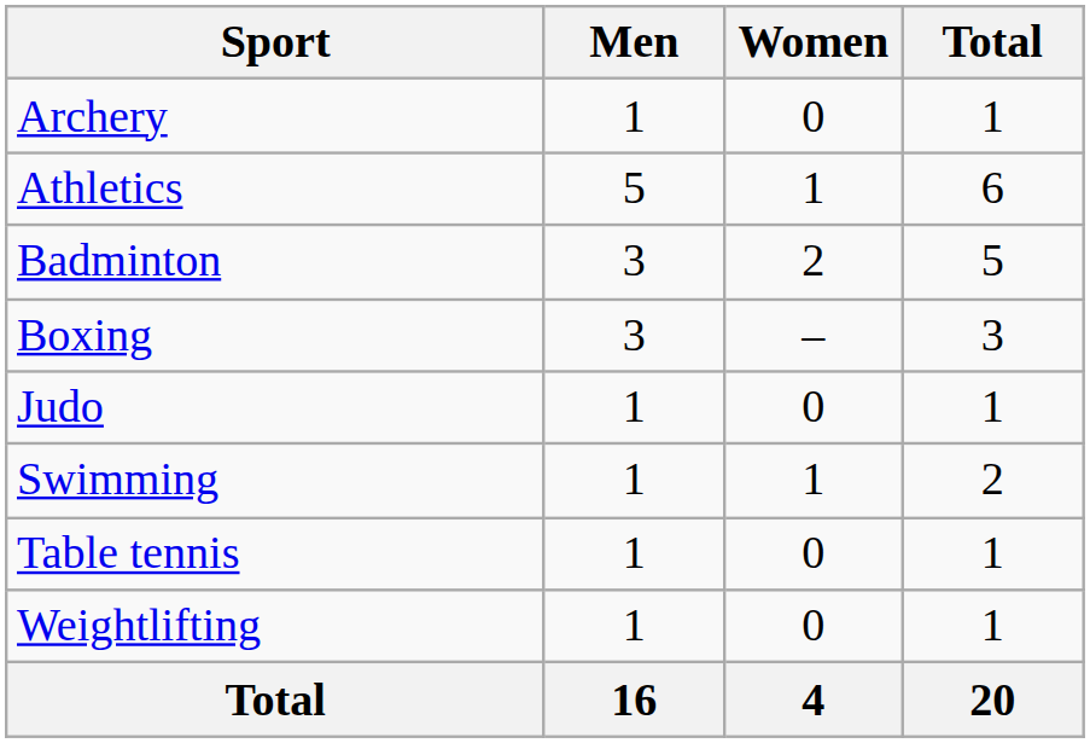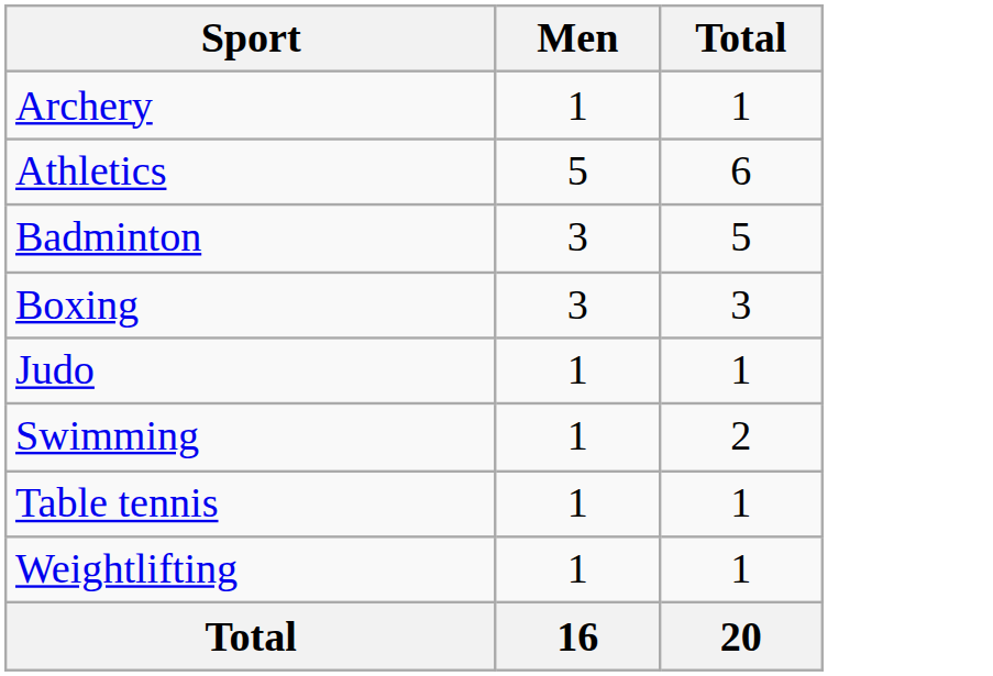 <table class="wikitable sortable" style="text-align:center;">
 <tr>
 <th width=180>Sport</th>
 <th width=55>Men</th>
-<th width=55>Women</th>
 <th width=55>Total</th>
 </tr>
 <tr>
 <td align=left><a href='#'>Archery</a></td>
 <td>1</td>
-<td>0</td>
 <td>1</td>
 </tr>
 <tr>
 <td align=left><a href='#'>Athletics</a></td>
 <td>5</td>
-<td>1</td>
 <td>6</td>
 </tr>
 <tr>
 <td align=left><a href='#'>Badminton</a></td>
 <td>3</td>
-<td>2</td>
 <td>5</td>
 </tr>
 <tr>
 <td align=left><a href='#'>Boxing</a></td>
 <td>3</td>
-<td>–</td>
 <td>3</td>
 </tr>
 <tr>
 <td align=left><a href='#'>Judo</a></td>
 <td>1</td>
-<td>0</td>
 <td>1</td>
 </tr>
 <tr>
 <td align=left><a href='#'>Swimming</a></td>
-<td>1</td>
 <td>1</td>
 <td>2</td>
 </tr>
 <tr>
 <td align=left><a href='#'>Table tennis</a></td>
 <td>1</td>
-<td>0</td>
 <td>1</td>
 </tr>
 <tr>
 <td align=left><a href='#'>Weightlifting</a></td>
 <td>1</td>
-<td>0</td>
 <td>1</td>
 </tr>
 <tr>
 <th>Total</th>
 <th>16</th>
-<th>4</th>
 <th>20</th>
 </tr>
 </table>
